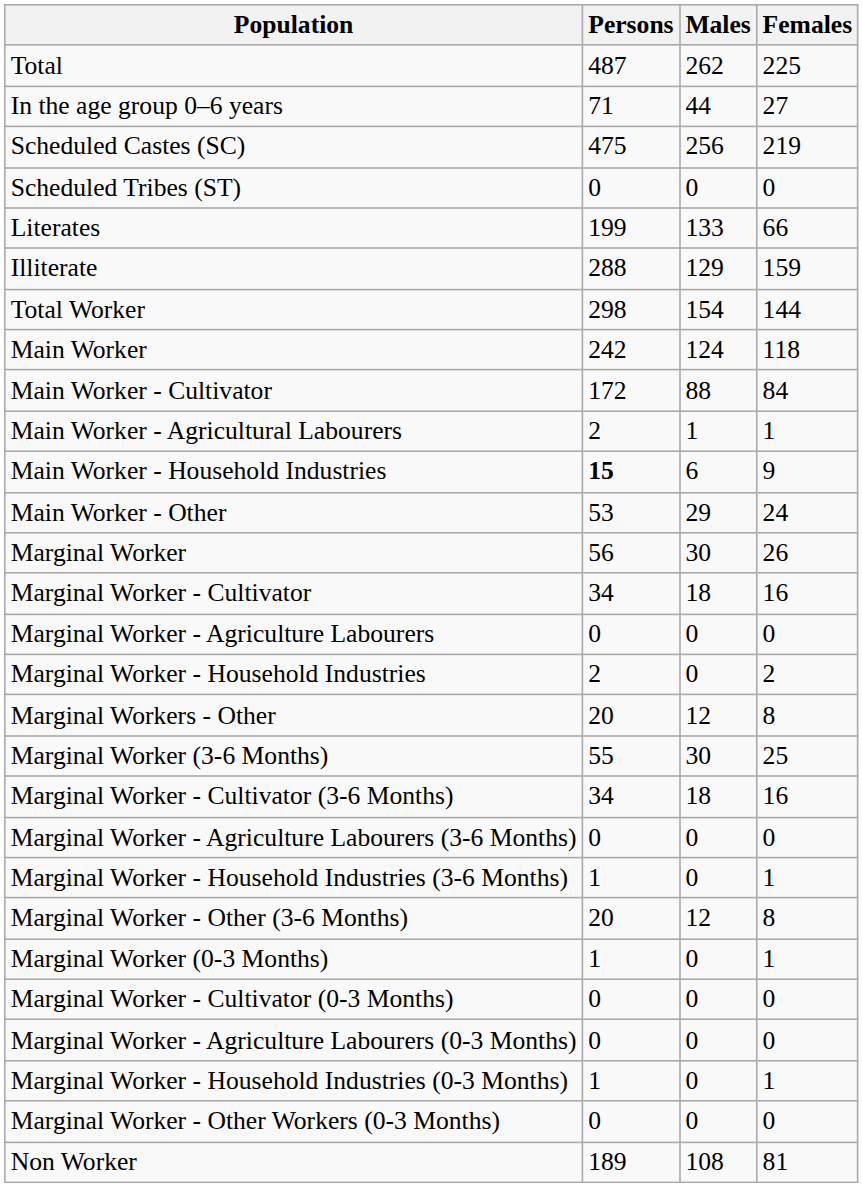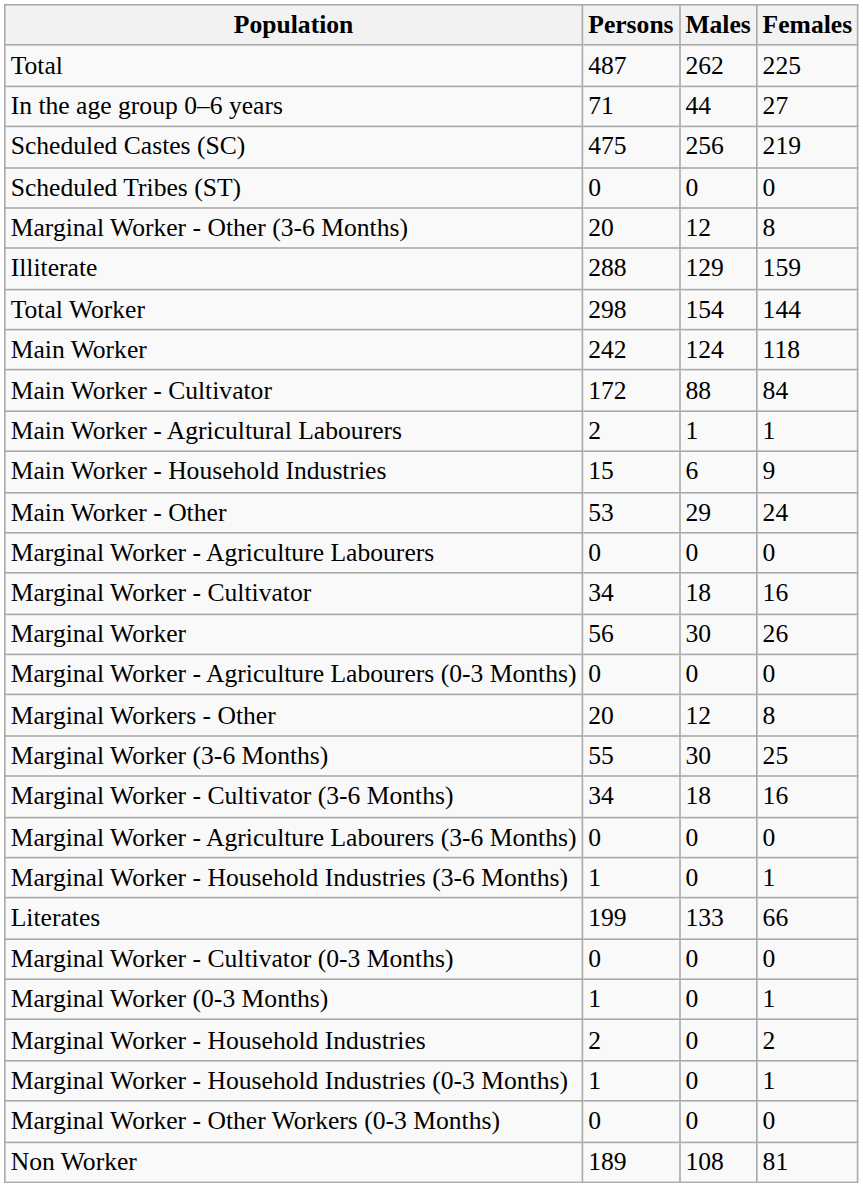 <table class="wikitable">
 <tr>
 <th>Population</th>
 <th>Persons</th>
 <th>Males</th>
 <th>Females</th>
 </tr>
 <tr>
 <td>Total</td>
 <td>487</td>
 <td>262</td>
 <td>225</td>
 </tr>
 <tr>
 <td>In the age  group 0–6 years</td>
 <td>71</td>
 <td>44</td>
 <td>27</td>
 </tr>
 <tr>
 <td>Scheduled  Castes (SC)</td>
 <td>475</td>
 <td>256</td>
 <td>219</td>
 </tr>
 <tr>
 <td>Scheduled  Tribes (ST)</td>
 <td>0</td>
 <td>0</td>
 <td>0</td>
 </tr>
 <tr>
-<td>Literates</td>
-<td>199</td>
-<td>133</td>
-<td>66</td>
+<td>Marginal  Worker - Other (3-6 Months)</td>
+<td>20</td>
+<td>12</td>
+<td>8</td>
 </tr>
 <tr>
 <td>Illiterate</td>
 <td>288</td>
 <td>129</td>
 <td>159</td>
 </tr>
 <tr>
 <td>Total Worker</td>
 <td>298</td>
 <td>154</td>
 <td>144</td>
 </tr>
 <tr>
 <td>Main Worker</td>
 <td>242</td>
 <td>124</td>
 <td>118</td>
 </tr>
 <tr>
 <td>Main Worker -  Cultivator</td>
 <td>172</td>
 <td>88</td>
 <td>84</td>
 </tr>
 <tr>
 <td>Main Worker -  Agricultural Labourers</td>
 <td>2</td>
 <td>1</td>
 <td>1</td>
 </tr>
 <tr>
 <td>Main Worker -  Household Industries</td>
-<td><strong>15</strong></td>
+<td>15</td>
 <td>6</td>
 <td>9</td>
 </tr>
 <tr>
 <td>Main Worker -  Other</td>
 <td>53</td>
 <td>29</td>
 <td>24</td>
 </tr>
 <tr>
-<td>Marginal  Worker</td>
-<td>56</td>
-<td>30</td>
-<td>26</td>
+<td>Marginal  Worker - Agriculture Labourers</td>
+<td>0</td>
+<td>0</td>
+<td>0</td>
 </tr>
 <tr>
 <td>Marginal  Worker - Cultivator</td>
 <td>34</td>
 <td>18</td>
 <td>16</td>
 </tr>
 <tr>
-<td>Marginal  Worker - Agriculture Labourers</td>
+<td>Marginal  Worker</td>
+<td>56</td>
+<td>30</td>
+<td>26</td>
+</tr>
+<tr>
+<td>Marginal  Worker - Agriculture Labourers (0-3 Months)</td>
 <td>0</td>
 <td>0</td>
 <td>0</td>
-</tr>
-<tr>
-<td>Marginal  Worker - Household Industries</td>
-<td>2</td>
-<td>0</td>
-<td>2</td>
 </tr>
 <tr>
 <td>Marginal  Workers - Other</td>
 <td>20</td>
 <td>12</td>
 <td>8</td>
 </tr>
 <tr>
 <td>Marginal  Worker (3-6 Months)</td>
 <td>55</td>
 <td>30</td>
 <td>25</td>
 </tr>
 <tr>
 <td>Marginal  Worker - Cultivator (3-6 Months)</td>
 <td>34</td>
 <td>18</td>
 <td>16</td>
 </tr>
 <tr>
 <td>Marginal  Worker - Agriculture Labourers (3-6 Months)</td>
 <td>0</td>
 <td>0</td>
 <td>0</td>
 </tr>
 <tr>
 <td>Marginal  Worker - Household Industries (3-6 Months)</td>
 <td>1</td>
 <td>0</td>
 <td>1</td>
 </tr>
 <tr>
-<td>Marginal  Worker - Other (3-6 Months)</td>
-<td>20</td>
-<td>12</td>
-<td>8</td>
+<td>Literates</td>
+<td>199</td>
+<td>133</td>
+<td>66</td>
+</tr>
+<tr>
+<td>Marginal  Worker - Cultivator (0-3 Months)</td>
+<td>0</td>
+<td>0</td>
+<td>0</td>
 </tr>
 <tr>
 <td>Marginal  Worker (0-3 Months)</td>
 <td>1</td>
 <td>0</td>
 <td>1</td>
 </tr>
 <tr>
-<td>Marginal  Worker - Cultivator (0-3 Months)</td>
+<td>Marginal  Worker - Household Industries</td>
+<td>2</td>
 <td>0</td>
-<td>0</td>
-<td>0</td>
-</tr>
-<tr>
-<td>Marginal  Worker - Agriculture Labourers (0-3 Months)</td>
-<td>0</td>
-<td>0</td>
-<td>0</td>
+<td>2</td>
 </tr>
 <tr>
 <td>Marginal  Worker - Household Industries (0-3 Months)</td>
 <td>1</td>
 <td>0</td>
 <td>1</td>
 </tr>
 <tr>
 <td>Marginal  Worker - Other Workers (0-3 Months)</td>
 <td>0</td>
 <td>0</td>
 <td>0</td>
 </tr>
 <tr>
 <td>Non Worker</td>
 <td>189</td>
 <td>108</td>
 <td>81</td>
 </tr>
 </table>
